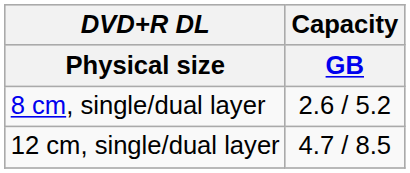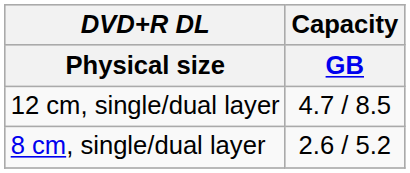 <table class="wikitable" style="text-align:center;">
 <tr>
 <th><em>DVD+R DL</em></th>
 <th>Capacity</th>
 </tr>
 <tr>
 <th>Physical size</th>
 <th><a href='#'>GB</a></th>
 </tr>
 <tr>
+<td style="text-align:left;">12 cm, single/dual layer</td>
+<td>4.7 / 8.5</td>
+</tr>
+<tr>
 <td style="text-align:left;"><a href='#'>8 cm</a>, single/dual layer</td>
 <td>2.6 / 5.2</td>
 </tr>
-<tr>
-<td style="text-align:left;">12 cm, single/dual layer</td>
-<td>4.7 / 8.5</td>
-</tr>
 </table>
